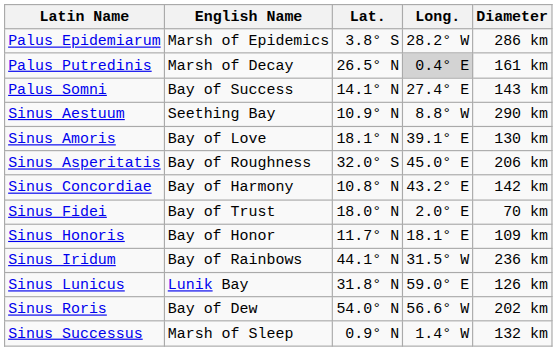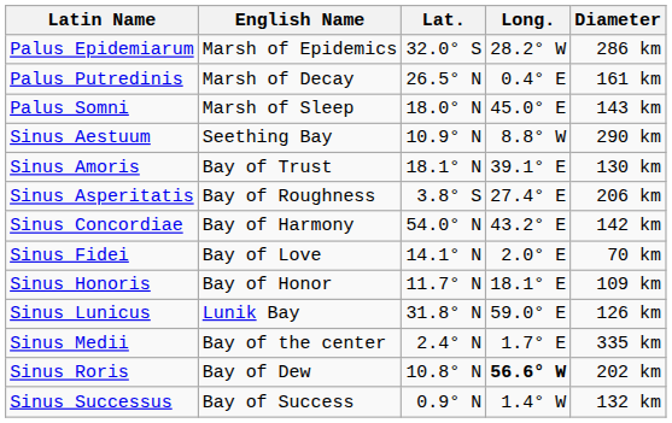 <table class="wikitable sortable">
 <tr>
 <th>Latin Name</th>
 <th>English Name</th>
 <th>Lat.</th>
 <th>Long.</th>
 <th>Diameter</th>
 </tr>
 <tr>
 <td><a href='#'>Palus Epidemiarum</a></td>
 <td>Marsh of Epidemics</td>
-<td align="right" data-sort-value="-3.8">3.8° S</td>
+<td align="right" data-sort-value="-32.0">32.0° S</td>
 <td align="right" data-sort-value="-28.2">28.2° W</td>
 <td align="right" data-sort-value="286">286 km</td>
 </tr>
 <tr>
 <td><a href='#'>Palus Putredinis</a></td>
 <td>Marsh of Decay</td>
 <td align="right" data-sort-value="26.5">26.5° N</td>
-<td align="right" data-sort-value="0.4" style="background: lightgrey;">0.4° E</td>
+<td align="right" data-sort-value="0.4">0.4° E</td>
 <td align="right" data-sort-value="161">161 km</td>
 </tr>
 <tr>
 <td><a href='#'>Palus Somni</a></td>
-<td>Bay of Success</td>
-<td align="right" data-sort-value="14.1">14.1° N</td>
-<td align="right" data-sort-value="27.4">27.4° E</td>
+<td>Marsh of Sleep</td>
+<td align="right" data-sort-value="18.0">18.0° N</td>
+<td align="right" data-sort-value="45.0">45.0° E</td>
 <td align="right" data-sort-value="143">143 km</td>
 </tr>
 <tr>
 <td><a href='#'>Sinus Aestuum</a></td>
 <td>Seething Bay</td>
 <td align="right" data-sort-value="10.9">10.9° N</td>
 <td align="right" data-sort-value="-8.8">8.8° W</td>
 <td align="right" data-sort-value="290">290 km</td>
 </tr>
 <tr>
 <td><a href='#'>Sinus Amoris</a></td>
-<td>Bay of Love</td>
+<td>Bay of Trust</td>
 <td align="right" data-sort-value="18.1">18.1° N</td>
 <td align="right" data-sort-value="39.1">39.1° E</td>
 <td align="right" data-sort-value="130">130 km</td>
 </tr>
 <tr>
 <td><a href='#'>Sinus Asperitatis</a></td>
 <td>Bay of Roughness</td>
-<td align="right" data-sort-value="-32.0">32.0° S</td>
-<td align="right" data-sort-value="45.0">45.0° E</td>
+<td align="right" data-sort-value="-3.8">3.8° S</td>
+<td align="right" data-sort-value="27.4">27.4° E</td>
 <td align="right" data-sort-value="206">206 km</td>
 </tr>
 <tr>
 <td><a href='#'>Sinus Concordiae</a></td>
 <td>Bay of Harmony</td>
-<td align="right" data-sort-value="10.8">10.8° N</td>
+<td align="right" data-sort-value="54.0">54.0° N</td>
 <td align="right" data-sort-value="43.2">43.2° E</td>
 <td align="right" data-sort-value="142">142 km</td>
 </tr>
 <tr>
 <td><a href='#'>Sinus Fidei</a></td>
-<td>Bay of Trust</td>
-<td align="right" data-sort-value="18.0">18.0° N</td>
+<td>Bay of Love</td>
+<td align="right" data-sort-value="14.1">14.1° N</td>
 <td align="right" data-sort-value="2.0">2.0° E</td>
 <td align="right" data-sort-value="70">70 km</td>
 </tr>
 <tr>
 <td><a href='#'>Sinus Honoris</a></td>
 <td>Bay of Honor</td>
 <td align="right" data-sort-value="11.7">11.7° N</td>
 <td align="right" data-sort-value="18.1">18.1° E</td>
 <td align="right" data-sort-value="109">109 km</td>
 </tr>
 <tr>
-<td><a href='#'>Sinus Iridum</a></td>
-<td>Bay of Rainbows</td>
-<td align="right" data-sort-value="44.1">44.1° N</td>
-<td align="right" data-sort-value="-31.5">31.5° W</td>
-<td align="right" data-sort-value="236">236 km</td>
-</tr>
-<tr>
 <td><a href='#'>Sinus Lunicus</a></td>
 <td><a href='#'>Lunik</a> Bay</td>
 <td align="right" data-sort-value="31.8">31.8° N</td>
 <td align="right" data-sort-value="59.0">59.0° E</td>
 <td align="right" data-sort-value="126">126 km</td>
 </tr>
 <tr>
+<td><a href='#'>Sinus Medii</a></td>
+<td>Bay of the center</td>
+<td align="right" data-sort-value="2.4">2.4° N</td>
+<td align="right" data-sort-value="1.7">1.7° E</td>
+<td align="right" data-sort-value="335">335 km</td>
+</tr>
+<tr>
 <td><a href='#'>Sinus Roris</a></td>
 <td>Bay of Dew</td>
-<td align="right" data-sort-value="54.0">54.0° N</td>
-<td align="right" data-sort-value="-56.6">56.6° W</td>
+<td align="right" data-sort-value="10.8">10.8° N</td>
+<td align="right" data-sort-value="-56.6"><strong>56.6° W</strong></td>
 <td align="right" data-sort-value="202">202 km</td>
 </tr>
 <tr>
 <td><a href='#'>Sinus Successus</a></td>
-<td>Marsh of Sleep</td>
+<td>Bay of Success</td>
 <td align="right" data-sort-value="0.9">0.9° N</td>
 <td align="right" data-sort-value="-1.4">1.4° W</td>
 <td align="right" data-sort-value="132">132 km</td>
 </tr>
 </table>
